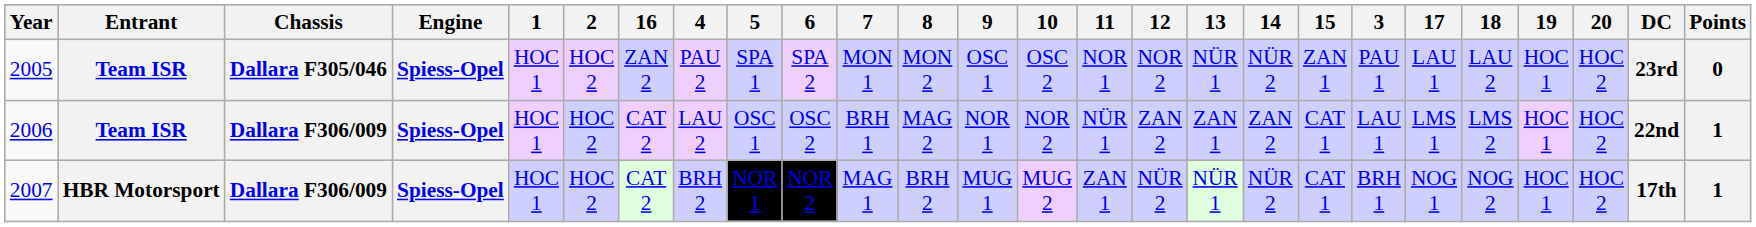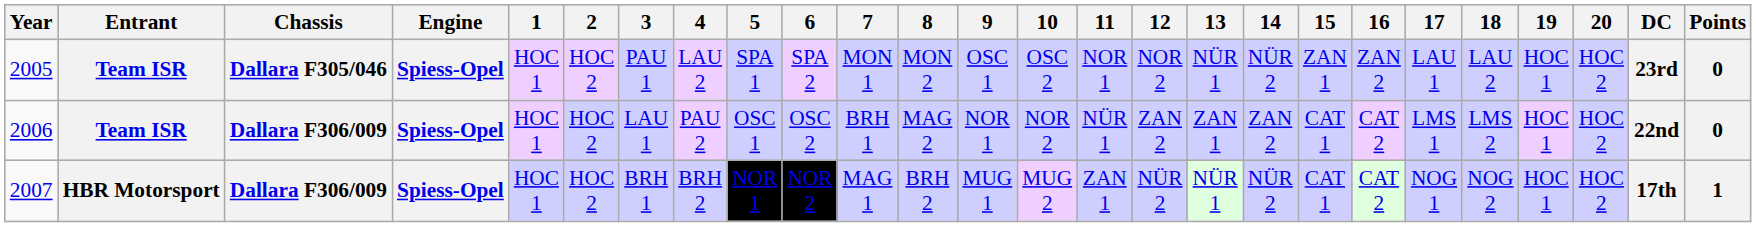 <table class="wikitable" style="text-align:center; font-size:85%">
 <tr>
 <th>Year</th>
 <th>Entrant</th>
 <th>Chassis</th>
 <th>Engine</th>
 <th>1</th>
 <th>2</th>
-<th>16</th>
+<th>3</th>
 <th>4</th>
 <th>5</th>
 <th>6</th>
 <th>7</th>
 <th>8</th>
 <th>9</th>
 <th>10</th>
 <th>11</th>
 <th>12</th>
 <th>13</th>
 <th>14</th>
 <th>15</th>
-<th>3</th>
+<th>16</th>
 <th>17</th>
 <th>18</th>
 <th>19</th>
 <th>20</th>
 <th>DC</th>
 <th>Points</th>
 </tr>
 <tr>
 <td><a href='#'>2005</a></td>
 <th nowrap><a href='#'>Team ISR</a></th>
 <th nowrap><a href='#'>Dallara</a> F305/046</th>
 <th nowrap><a href='#'>Spiess-Opel</a></th>
 <td style="background:#EFCFFF;"><a href='#'>HOC<br>1</a><br></td>
 <td style="background:#EFCFFF;"><a href='#'>HOC<br>2</a><br></td>
-<td style="background:#CFCFFF;"><a href='#'>ZAN<br>2</a><br></td>
-<td style="background:#EFCFFF;"><a href='#'>PAU<br>2</a><br></td>
+<td style="background:#CFCFFF;"><a href='#'>PAU<br>1</a><br></td>
+<td style="background:#EFCFFF;"><a href='#'>LAU<br>2</a><br></td>
 <td style="background:#CFCFFF;"><a href='#'>SPA<br>1</a><br></td>
 <td style="background:#EFCFFF;"><a href='#'>SPA<br>2</a><br></td>
 <td style="background:#CFCFFF;"><a href='#'>MON<br>1</a><br></td>
 <td style="background:#CFCFFF;"><a href='#'>MON<br>2</a><br></td>
 <td style="background:#CFCFFF;"><a href='#'>OSC<br>1</a><br></td>
 <td style="background:#CFCFFF;"><a href='#'>OSC<br>2</a><br></td>
 <td style="background:#CFCFFF;"><a href='#'>NOR<br>1</a><br></td>
 <td style="background:#CFCFFF;"><a href='#'>NOR<br>2</a><br></td>
 <td style="background:#CFCFFF;"><a href='#'>NÜR<br>1</a><br></td>
 <td style="background:#CFCFFF;"><a href='#'>NÜR<br>2</a><br></td>
 <td style="background:#CFCFFF;"><a href='#'>ZAN<br>1</a><br></td>
-<td style="background:#CFCFFF;"><a href='#'>PAU<br>1</a><br></td>
+<td style="background:#CFCFFF;"><a href='#'>ZAN<br>2</a><br></td>
 <td style="background:#CFCFFF;"><a href='#'>LAU<br>1</a><br></td>
 <td style="background:#CFCFFF;"><a href='#'>LAU<br>2</a><br></td>
 <td style="background:#CFCFFF;"><a href='#'>HOC<br>1</a><br></td>
 <td style="background:#CFCFFF;"><a href='#'>HOC<br>2</a><br></td>
 <th>23rd</th>
 <th>0</th>
 </tr>
 <tr>
 <td><a href='#'>2006</a></td>
 <th nowrap><a href='#'>Team ISR</a></th>
 <th nowrap><a href='#'>Dallara</a> F306/009</th>
 <th nowrap><a href='#'>Spiess-Opel</a></th>
 <td style="background:#EFCFFF;"><a href='#'>HOC<br>1</a><br></td>
 <td style="background:#CFCFFF;"><a href='#'>HOC<br>2</a><br></td>
-<td style="background:#EFCFFF;"><a href='#'>CAT<br>2</a><br></td>
-<td style="background:#EFCFFF;"><a href='#'>LAU<br>2</a><br></td>
+<td style="background:#CFCFFF;"><a href='#'>LAU<br>1</a><br></td>
+<td style="background:#EFCFFF;"><a href='#'>PAU<br>2</a><br></td>
 <td style="background:#CFCFFF;"><a href='#'>OSC<br>1</a><br></td>
 <td style="background:#CFCFFF;"><a href='#'>OSC<br>2</a><br></td>
 <td style="background:#CFCFFF;"><a href='#'>BRH<br>1</a><br></td>
 <td style="background:#CFCFFF;"><a href='#'>MAG<br>2</a><br></td>
 <td style="background:#CFCFFF;"><a href='#'>NOR<br>1</a><br></td>
 <td style="background:#CFCFFF;"><a href='#'>NOR<br>2</a><br></td>
 <td style="background:#CFCFFF;"><a href='#'>NÜR<br>1</a><br></td>
 <td style="background:#CFCFFF;"><a href='#'>ZAN<br>2</a><br></td>
 <td style="background:#CFCFFF;"><a href='#'>ZAN<br>1</a><br></td>
 <td style="background:#CFCFFF;"><a href='#'>ZAN<br>2</a><br></td>
 <td style="background:#CFCFFF;"><a href='#'>CAT<br>1</a><br></td>
-<td style="background:#CFCFFF;"><a href='#'>LAU<br>1</a><br></td>
+<td style="background:#EFCFFF;"><a href='#'>CAT<br>2</a><br></td>
 <td style="background:#CFCFFF;"><a href='#'>LMS<br>1</a><br></td>
 <td style="background:#CFCFFF;"><a href='#'>LMS<br>2</a><br></td>
 <td style="background:#EFCFFF;"><a href='#'>HOC<br>1</a><br></td>
 <td style="background:#CFCFFF;"><a href='#'>HOC<br>2</a><br></td>
 <th>22nd</th>
-<th>1</th>
+<th>0</th>
 </tr>
 <tr>
 <td><a href='#'>2007</a></td>
 <th nowrap>HBR Motorsport</th>
 <th nowrap><a href='#'>Dallara</a> F306/009</th>
 <th nowrap><a href='#'>Spiess-Opel</a></th>
 <td style="background:#CFCFFF;"><a href='#'>HOC<br>1</a><br></td>
 <td style="background:#CFCFFF;"><a href='#'>HOC<br>2</a><br></td>
-<td style="background:#DFFFDF;"><a href='#'>CAT<br>2</a><br></td>
+<td style="background:#CFCFFF;"><a href='#'>BRH<br>1</a><br></td>
 <td style="background:#CFCFFF;"><a href='#'>BRH<br>2</a><br></td>
 <td style="background:#000000; color:white"><a href='#'><span>NOR<br>1</span></a><br></td>
 <td style="background:#000000; color:white"><a href='#'><span>NOR<br>2</span></a><br></td>
 <td style="background:#CFCFFF;"><a href='#'>MAG<br>1</a><br></td>
 <td style="background:#CFCFFF;"><a href='#'>BRH<br>2</a><br></td>
 <td style="background:#CFCFFF;"><a href='#'>MUG<br>1</a><br></td>
 <td style="background:#EFCFFF;"><a href='#'>MUG<br>2</a><br></td>
 <td style="background:#CFCFFF;"><a href='#'>ZAN<br>1</a><br></td>
 <td style="background:#CFCFFF;"><a href='#'>NÜR<br>2</a><br></td>
 <td style="background:#DFFFDF;"><a href='#'>NÜR<br>1</a><br></td>
 <td style="background:#CFCFFF;"><a href='#'>NÜR<br>2</a><br></td>
 <td style="background:#CFCFFF;"><a href='#'>CAT<br>1</a><br></td>
-<td style="background:#CFCFFF;"><a href='#'>BRH<br>1</a><br></td>
+<td style="background:#DFFFDF;"><a href='#'>CAT<br>2</a><br></td>
 <td style="background:#CFCFFF;"><a href='#'>NOG<br>1</a><br></td>
 <td style="background:#CFCFFF;"><a href='#'>NOG<br>2</a><br></td>
 <td style="background:#CFCFFF;"><a href='#'>HOC<br>1</a><br></td>
 <td style="background:#CFCFFF;"><a href='#'>HOC<br>2</a><br></td>
 <th>17th</th>
 <th>1</th>
 </tr>
 </table>
